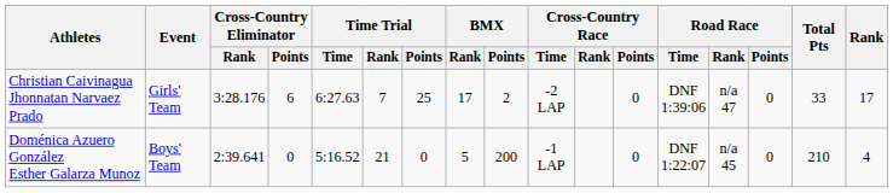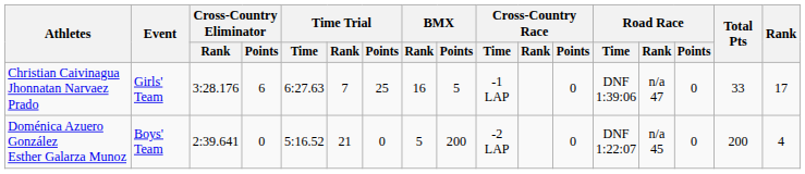 <table class="wikitable" style="font-size:90%;">
 <tr>
 <th rowspan=2>Athletes</th>
 <th rowspan=2>Event</th>
 <th colspan=2>Cross-Country<br>Eliminator</th>
 <th colspan=3>Time Trial</th>
 <th colspan=2>BMX</th>
 <th colspan=3>Cross-Country Race</th>
 <th colspan=3>Road Race</th>
 <th rowspan=2>Total Pts</th>
 <th rowspan=2>Rank</th>
 </tr>
 <tr style="font-size:95%">
 <th>Rank</th>
 <th>Points</th>
 <th>Time</th>
 <th>Rank</th>
 <th>Points</th>
 <th>Rank</th>
 <th>Points</th>
 <th>Time</th>
 <th>Rank</th>
 <th>Points</th>
 <th>Time</th>
 <th>Rank</th>
 <th>Points</th>
 </tr>
 <tr align=center>
 <td align=left><a href='#'>Christian Caivinagua</a><br><a href='#'>Jhonnatan Narvaez Prado</a></td>
 <td align=left><a href='#'>Girls' Team</a></td>
 <td>3:28.176</td>
 <td>6</td>
 <td>6:27.63</td>
 <td>7</td>
 <td>25</td>
-<td>17</td>
-<td>2</td>
-<td>-2 LAP</td>
+<td>16</td>
+<td>5</td>
+<td>-1 LAP</td>
 <td></td>
 <td>0</td>
 <td>DNF<br>1:39:06</td>
 <td>n/a<br>47</td>
 <td>0</td>
 <td>33</td>
 <td>17</td>
 </tr>
 <tr align=center>
 <td align=left><a href='#'>Doménica Azuero González</a><br><a href='#'>Esther Galarza Munoz</a></td>
 <td align=left><a href='#'>Boys' Team</a></td>
 <td>2:39.641</td>
 <td>0</td>
 <td>5:16.52</td>
 <td>21</td>
 <td>0</td>
 <td>5</td>
 <td>200</td>
-<td>-1 LAP</td>
+<td>-2 LAP</td>
 <td></td>
 <td>0</td>
 <td>DNF<br>1:22:07</td>
 <td>n/a<br>45</td>
 <td>0</td>
-<td>210</td>
+<td>200</td>
 <td>4</td>
 </tr>
 </table>
